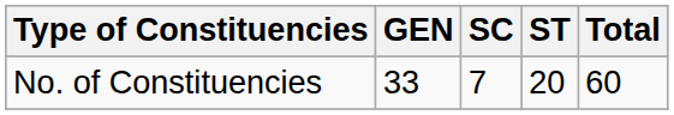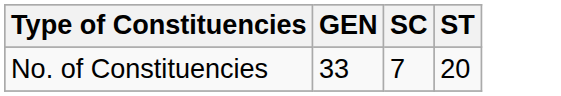 <table class="wikitable sortable">
 <tr>
 <th>Type of Constituencies</th>
 <th>GEN</th>
 <th>SC</th>
 <th>ST</th>
-<th>Total</th>
 </tr>
 <tr>
 <td>No. of Constituencies</td>
 <td>33</td>
 <td>7</td>
 <td>20</td>
-<td>60</td>
 </tr>
 </table>
